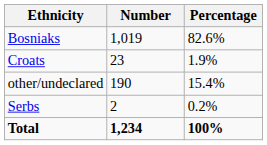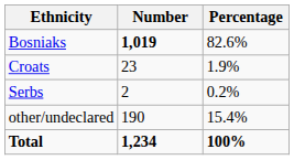 <table class="wikitable">
 <tr>
 <th width="100px">Ethnicity</th>
 <th width="80px">Number</th>
 <th width="80px">Percentage</th>
 </tr>
 <tr>
 <td><a href='#'>Bosniaks</a></td>
-<td>1,019</td>
+<td><strong>1,019</strong></td>
 <td>82.6%</td>
 </tr>
 <tr>
 <td><a href='#'>Croats</a></td>
 <td>23</td>
 <td>1.9%</td>
 </tr>
 <tr>
+<td><a href='#'>Serbs</a></td>
+<td>2</td>
+<td>0.2%</td>
+</tr>
+<tr>
 <td>other/undeclared</td>
 <td>190</td>
 <td>15.4%</td>
-</tr>
-<tr>
-<td><a href='#'>Serbs</a></td>
-<td>2</td>
-<td>0.2%</td>
 </tr>
 <tr>
 <td><strong>Total</strong></td>
 <td><strong>1,234</strong></td>
 <td><strong>100%</strong></td>
 </tr>
 </table>
